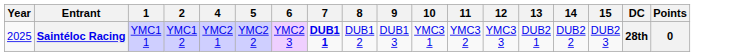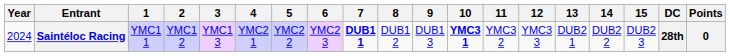 <table class="wikitable" style="text-align:center; font-size:85%">
 <tr>
 <th>Year</th>
 <th>Entrant</th>
 <th>1</th>
 <th>2</th>
+<th>3</th>
 <th>4</th>
 <th>5</th>
 <th>6</th>
 <th>7</th>
 <th>8</th>
 <th>9</th>
 <th>10</th>
 <th>11</th>
 <th>12</th>
 <th>13</th>
 <th>14</th>
 <th>15</th>
 <th>DC</th>
 <th>Points</th>
 </tr>
 <tr>
-<td><a href='#'>2025</a></td>
+<td><a href='#'>2024</a></td>
 <th nowrap><a href='#'>Saintéloc Racing</a></th>
 <td style="background:#CFCFFF;"><a href='#'>YMC1<br>1</a><br></td>
 <td style="background:#CFCFFF;"><a href='#'>YMC1<br>2</a><br></td>
+<td style="background:#EFCFFF;"><a href='#'>YMC1<br>3</a><br></td>
 <td style="background:#CFCFFF;"><a href='#'>YMC2<br>1</a><br></td>
 <td style="background:#CFCFFF;"><a href='#'>YMC2<br>2</a><br></td>
 <td style="background:#EFCFFF;"><a href='#'>YMC2<br>3</a><br></td>
 <td><strong><a href='#'>DUB1<br>1</a></strong></td>
 <td><a href='#'>DUB1<br>2</a></td>
 <td><a href='#'>DUB1<br>3</a></td>
-<td><a href='#'>YMC3<br>1</a></td>
+<td><strong><a href='#'>YMC3<br>1</a></strong></td>
 <td><a href='#'>YMC3<br>2</a></td>
 <td><a href='#'>YMC3<br>3</a></td>
 <td><a href='#'>DUB2<br>1</a></td>
 <td><a href='#'>DUB2<br>2</a></td>
 <td><a href='#'>DUB2<br>3</a></td>
 <th>28th</th>
 <th>0</th>
 </tr>
 </table>
